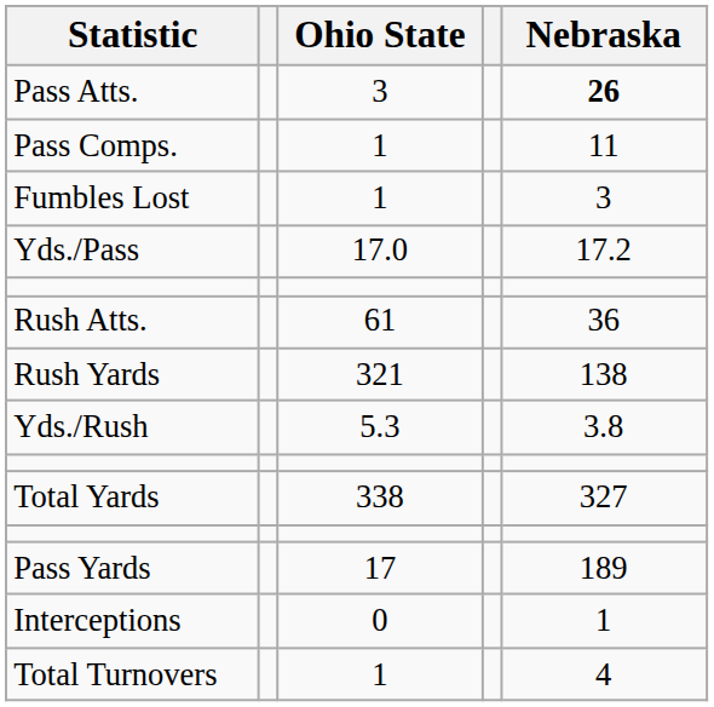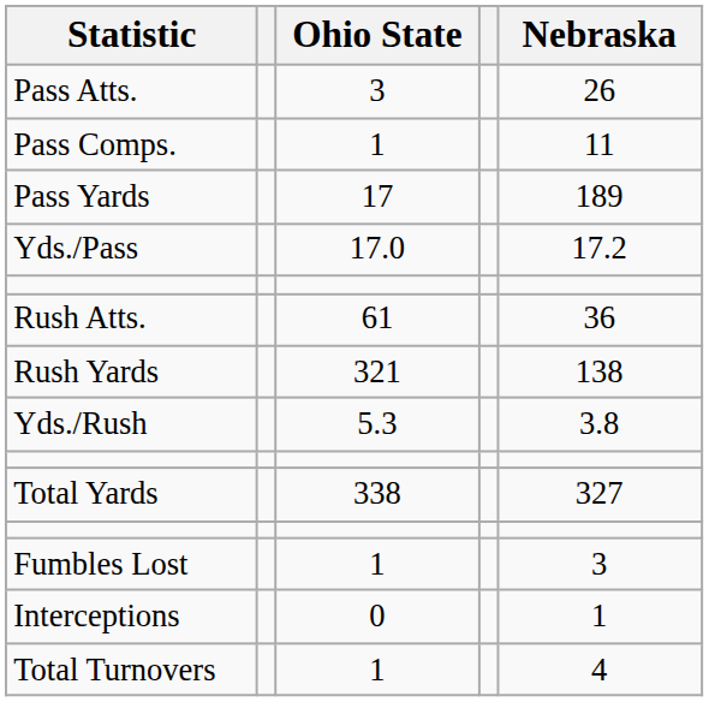 <table class="wikitable">
 <tr>
 <th scope="col" align="left" width="100px">Statistic</th>
 <th></th>
 <th scope="col" text-align="center" width="80px">Ohio State</th>
 <th></th>
 <th scope="col" text-align="center" width="80px">Nebraska</th>
 </tr>
 <tr>
 <td style="font-size:85%;">Pass Atts.</td>
 <td></td>
 <td style="text-align: center; font-size:85%;">3</td>
 <td></td>
-<td style="text-align: center; font-size:85%;"><strong>26</strong></td>
+<td style="text-align: center; font-size:85%;">26</td>
 </tr>
 <tr>
 <td style="font-size:85%;">Pass Comps.</td>
 <td></td>
 <td style="text-align: center; font-size:85%;">1</td>
 <td></td>
 <td style="text-align: center; font-size:85%;">11</td>
 </tr>
 <tr>
-<td style="font-size:85%;">Fumbles Lost</td>
+<td style="font-size:85%;">Pass Yards</td>
 <td></td>
-<td style="text-align: center; font-size:85%;">1</td>
+<td style="text-align: center; font-size:85%;">17</td>
 <td></td>
-<td style="text-align: center; font-size:85%;">3</td>
+<td style="text-align: center; font-size:85%;">189</td>
 </tr>
 <tr>
 <td style="font-size:85%;">Yds./Pass</td>
 <td></td>
 <td style="text-align: center; font-size:85%;">17.0</td>
 <td></td>
 <td style="text-align: center; font-size:85%;">17.2</td>
 </tr>
 <tr>
 <td></td>
 <td></td>
 <td></td>
 <td></td>
 <td></td>
 </tr>
 <tr>
 <td style="font-size:85%;">Rush Atts.</td>
 <td></td>
 <td style="text-align: center; font-size:85%;">61</td>
 <td></td>
 <td style="text-align: center; font-size:85%;">36</td>
 </tr>
 <tr>
 <td style="font-size:85%;">Rush Yards</td>
 <td></td>
 <td style="text-align: center; font-size:85%;">321</td>
 <td></td>
 <td style="text-align: center; font-size:85%;">138</td>
 </tr>
 <tr>
 <td style="font-size:85%;">Yds./Rush</td>
 <td></td>
 <td style="text-align: center; font-size:85%;">5.3</td>
 <td></td>
 <td style="text-align: center; font-size:85%;">3.8</td>
 </tr>
 <tr>
 <td></td>
 <td></td>
 <td></td>
 <td></td>
 <td></td>
 </tr>
 <tr>
 <td style="font-size:85%;">Total Yards</td>
 <td></td>
 <td style="text-align: center; font-size:85%;">338</td>
 <td></td>
 <td style="text-align: center; font-size:85%;">327</td>
 </tr>
 <tr>
 <td></td>
 <td></td>
 <td></td>
 <td></td>
 <td></td>
 </tr>
 <tr>
-<td style="font-size:85%;">Pass Yards</td>
+<td style="font-size:85%;">Fumbles Lost</td>
 <td></td>
-<td style="text-align: center; font-size:85%;">17</td>
+<td style="text-align: center; font-size:85%;">1</td>
 <td></td>
-<td style="text-align: center; font-size:85%;">189</td>
+<td style="text-align: center; font-size:85%;">3</td>
 </tr>
 <tr>
 <td style="font-size:85%;">Interceptions</td>
 <td></td>
 <td style="text-align: center; font-size:85%;">0</td>
 <td></td>
 <td style="text-align: center; font-size:85%;">1</td>
 </tr>
 <tr>
 <td style="font-size:85%;">Total Turnovers</td>
 <td></td>
 <td style="text-align: center; font-size:85%;">1</td>
 <td></td>
 <td style="text-align: center; font-size:85%;">4</td>
 </tr>
 </table>
